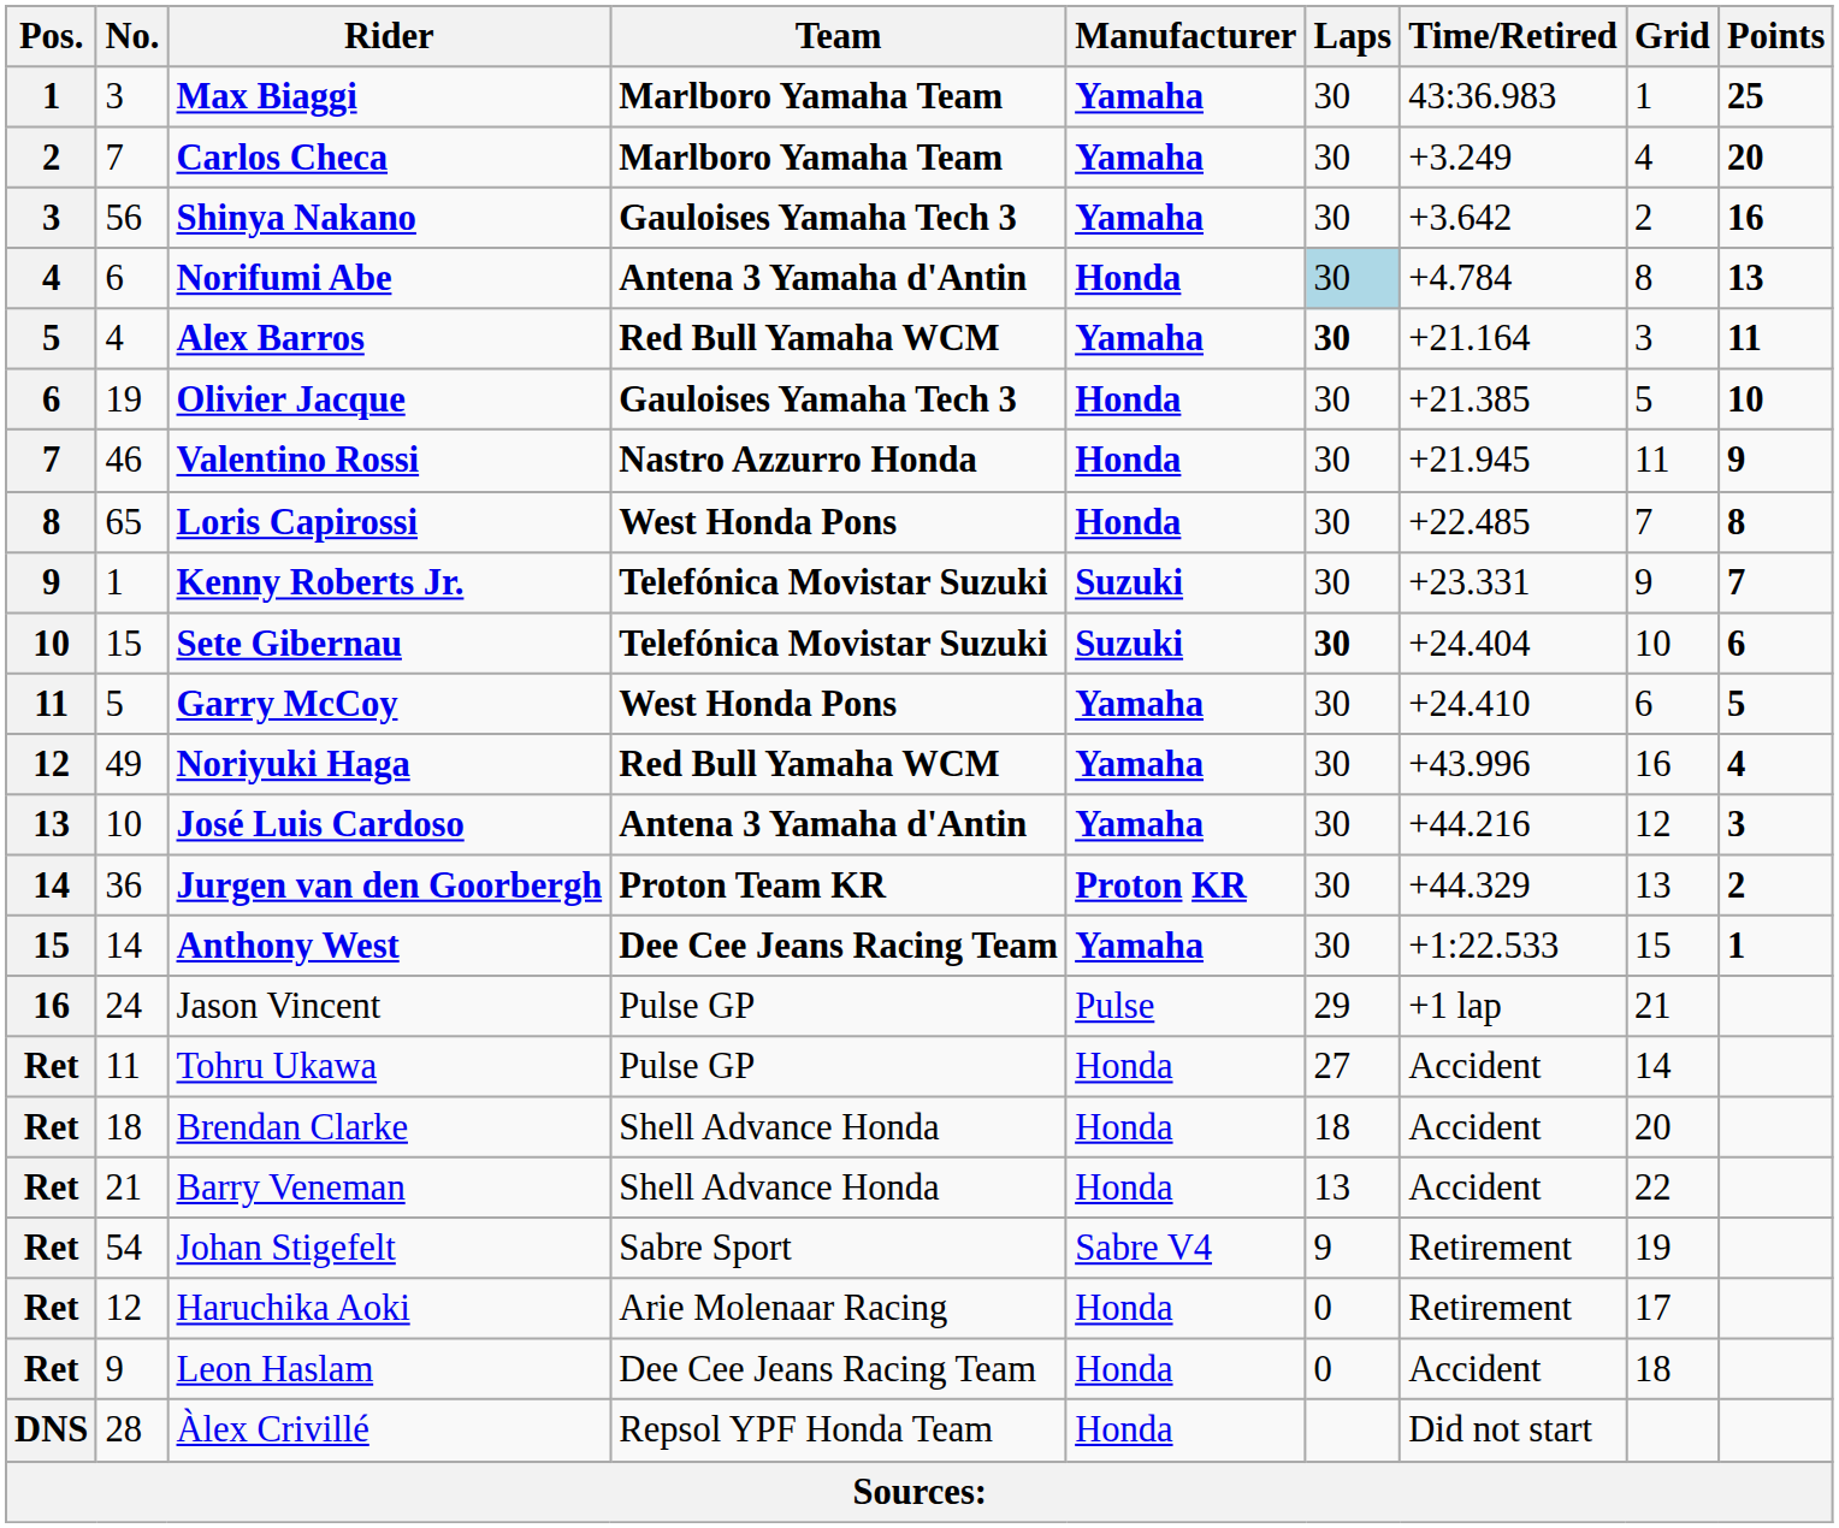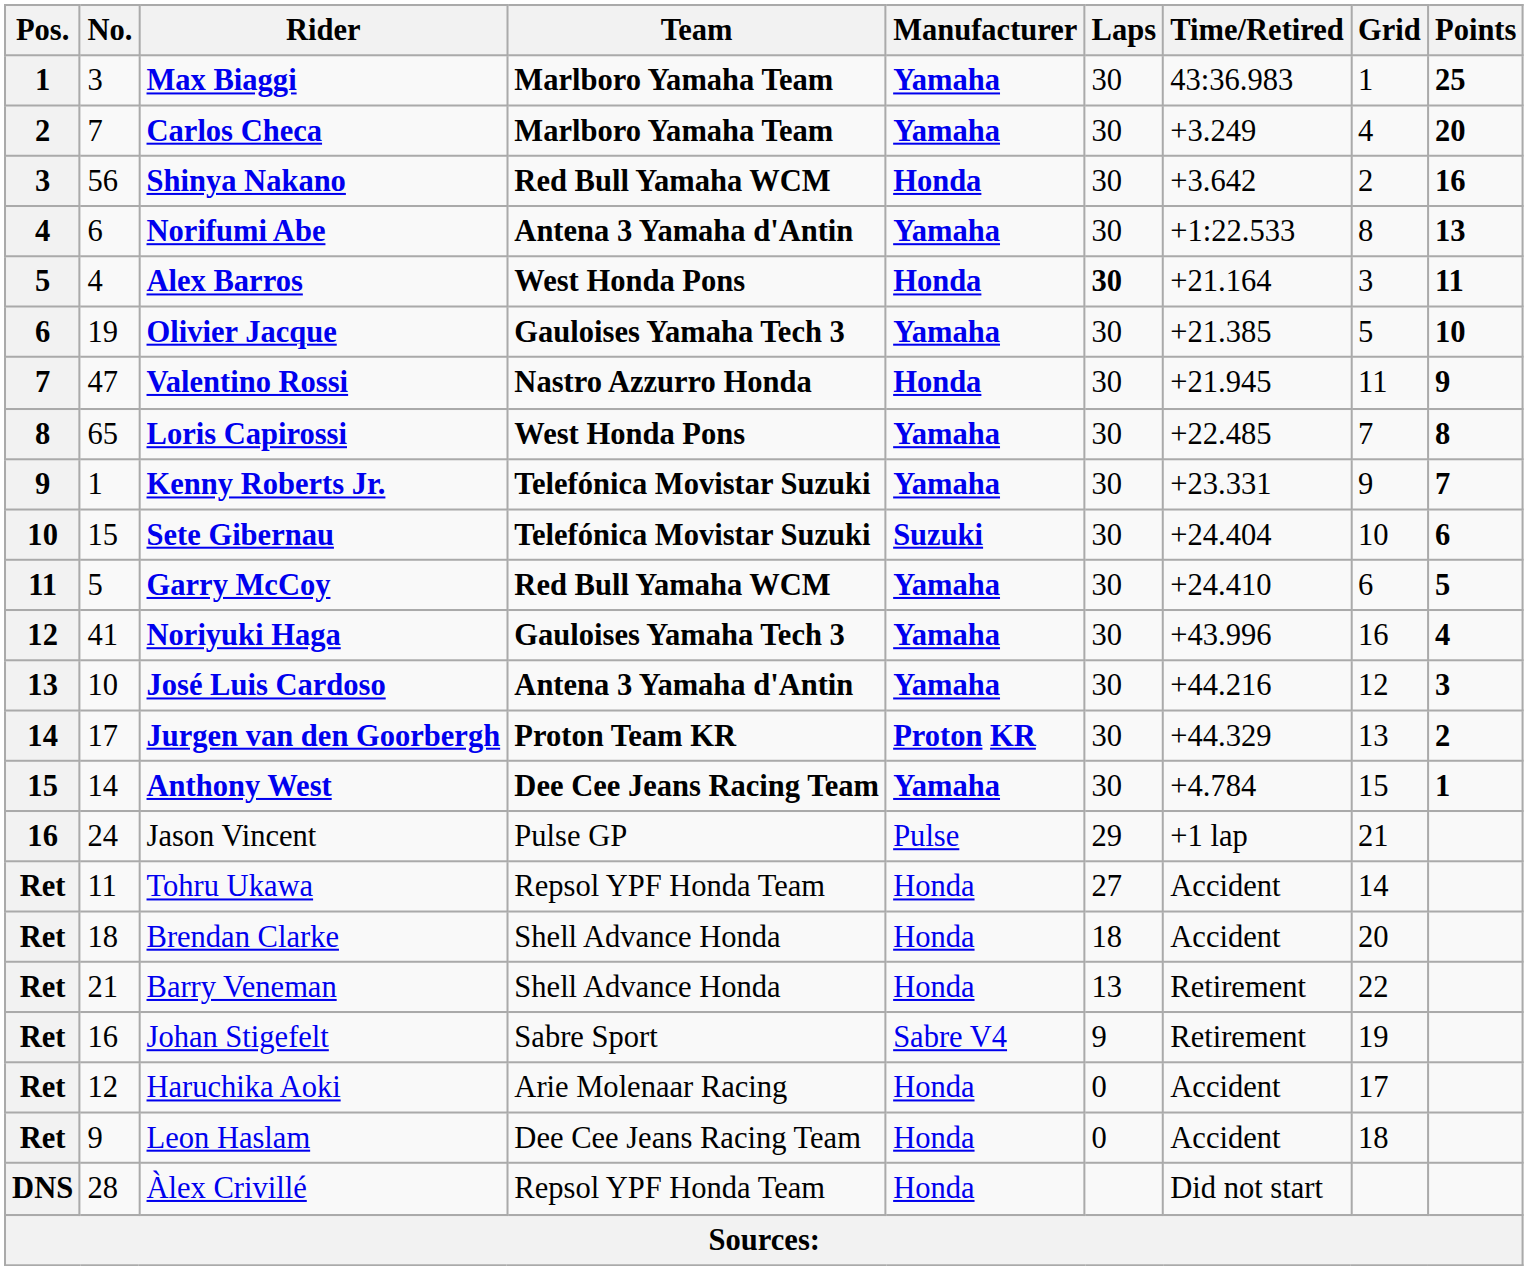 <table class="wikitable" style="font-size: 95%;">
 <tr>
 <th>Pos.</th>
 <th>No.</th>
 <th>Rider</th>
 <th>Team</th>
 <th>Manufacturer</th>
 <th>Laps</th>
 <th>Time/Retired</th>
 <th>Grid</th>
 <th>Points</th>
 </tr>
 <tr>
 <th>1</th>
 <td>3</td>
 <td> <strong><a href='#'>Max Biaggi</a></strong></td>
 <td><strong>Marlboro Yamaha Team</strong></td>
 <td><strong><a href='#'>Yamaha</a></strong></td>
 <td>30</td>
 <td>43:36.983</td>
 <td>1</td>
 <td><strong>25</strong></td>
 </tr>
 <tr>
 <th>2</th>
 <td>7</td>
 <td> <strong><a href='#'>Carlos Checa</a></strong></td>
 <td><strong>Marlboro Yamaha Team</strong></td>
 <td><strong><a href='#'>Yamaha</a></strong></td>
 <td>30</td>
 <td>+3.249</td>
 <td>4</td>
 <td><strong>20</strong></td>
 </tr>
 <tr>
 <th>3</th>
 <td>56</td>
 <td> <strong><a href='#'>Shinya Nakano</a></strong></td>
-<td><strong>Gauloises Yamaha Tech 3</strong></td>
-<td><strong><a href='#'>Yamaha</a></strong></td>
+<td><strong>Red Bull Yamaha WCM</strong></td>
+<td><strong><a href='#'>Honda</a></strong></td>
 <td>30</td>
 <td>+3.642</td>
 <td>2</td>
 <td><strong>16</strong></td>
 </tr>
 <tr>
 <th>4</th>
 <td>6</td>
 <td> <strong><a href='#'>Norifumi Abe</a></strong></td>
 <td><strong>Antena 3 Yamaha d'Antin</strong></td>
-<td><strong><a href='#'>Honda</a></strong></td>
-<td style="background: lightblue;">30</td>
-<td>+4.784</td>
+<td><strong><a href='#'>Yamaha</a></strong></td>
+<td>30</td>
+<td>+1:22.533</td>
 <td>8</td>
 <td><strong>13</strong></td>
 </tr>
 <tr>
 <th>5</th>
 <td>4</td>
 <td> <strong><a href='#'>Alex Barros</a></strong></td>
-<td><strong>Red Bull Yamaha WCM</strong></td>
-<td><strong><a href='#'>Yamaha</a></strong></td>
+<td><strong>West Honda Pons</strong></td>
+<td><strong><a href='#'>Honda</a></strong></td>
 <td><strong>30</strong></td>
 <td>+21.164</td>
 <td>3</td>
 <td><strong>11</strong></td>
 </tr>
 <tr>
 <th>6</th>
 <td>19</td>
 <td> <strong><a href='#'>Olivier Jacque</a></strong></td>
 <td><strong>Gauloises Yamaha Tech 3</strong></td>
-<td><strong><a href='#'>Honda</a></strong></td>
+<td><strong><a href='#'>Yamaha</a></strong></td>
 <td>30</td>
 <td>+21.385</td>
 <td>5</td>
 <td><strong>10</strong></td>
 </tr>
 <tr>
 <th>7</th>
-<td>46</td>
+<td>47</td>
 <td> <strong><a href='#'>Valentino Rossi</a></strong></td>
 <td><strong>Nastro Azzurro Honda</strong></td>
 <td><strong><a href='#'>Honda</a></strong></td>
 <td>30</td>
 <td>+21.945</td>
 <td>11</td>
 <td><strong>9</strong></td>
 </tr>
 <tr>
 <th>8</th>
 <td>65</td>
 <td> <strong><a href='#'>Loris Capirossi</a></strong></td>
 <td><strong>West Honda Pons</strong></td>
-<td><strong><a href='#'>Honda</a></strong></td>
+<td><strong><a href='#'>Yamaha</a></strong></td>
 <td>30</td>
 <td>+22.485</td>
 <td>7</td>
 <td><strong>8</strong></td>
 </tr>
 <tr>
 <th>9</th>
 <td>1</td>
 <td> <strong><a href='#'>Kenny Roberts Jr.</a></strong></td>
 <td><strong>Telefónica Movistar Suzuki</strong></td>
-<td><strong><a href='#'>Suzuki</a></strong></td>
+<td><strong><a href='#'>Yamaha</a></strong></td>
 <td>30</td>
 <td>+23.331</td>
 <td>9</td>
 <td><strong>7</strong></td>
 </tr>
 <tr>
 <th>10</th>
 <td>15</td>
 <td> <strong><a href='#'>Sete Gibernau</a></strong></td>
 <td><strong>Telefónica Movistar Suzuki</strong></td>
 <td><strong><a href='#'>Suzuki</a></strong></td>
-<td><strong>30</strong></td>
+<td>30</td>
 <td>+24.404</td>
 <td>10</td>
 <td><strong>6</strong></td>
 </tr>
 <tr>
 <th>11</th>
 <td>5</td>
 <td> <strong><a href='#'>Garry McCoy</a></strong></td>
-<td><strong>West Honda Pons</strong></td>
+<td><strong>Red Bull Yamaha WCM</strong></td>
 <td><strong><a href='#'>Yamaha</a></strong></td>
 <td>30</td>
 <td>+24.410</td>
 <td>6</td>
 <td><strong>5</strong></td>
 </tr>
 <tr>
 <th>12</th>
-<td>49</td>
+<td>41</td>
 <td> <strong><a href='#'>Noriyuki Haga</a></strong></td>
-<td><strong>Red Bull Yamaha WCM</strong></td>
+<td><strong>Gauloises Yamaha Tech 3</strong></td>
 <td><strong><a href='#'>Yamaha</a></strong></td>
 <td>30</td>
 <td>+43.996</td>
 <td>16</td>
 <td><strong>4</strong></td>
 </tr>
 <tr>
 <th>13</th>
 <td>10</td>
 <td> <strong><a href='#'>José Luis Cardoso</a></strong></td>
 <td><strong>Antena 3 Yamaha d'Antin</strong></td>
 <td><strong><a href='#'>Yamaha</a></strong></td>
 <td>30</td>
 <td>+44.216</td>
 <td>12</td>
 <td><strong>3</strong></td>
 </tr>
 <tr>
 <th>14</th>
-<td>36</td>
+<td>17</td>
 <td> <strong><a href='#'>Jurgen van den Goorbergh</a></strong></td>
 <td><strong>Proton Team KR</strong></td>
 <td><strong><a href='#'>Proton</a> <a href='#'>KR</a></strong></td>
 <td>30</td>
 <td>+44.329</td>
 <td>13</td>
 <td><strong>2</strong></td>
 </tr>
 <tr>
 <th>15</th>
 <td>14</td>
 <td> <strong><a href='#'>Anthony West</a></strong></td>
 <td><strong>Dee Cee Jeans Racing Team</strong></td>
 <td><strong><a href='#'>Yamaha</a></strong></td>
 <td>30</td>
-<td>+1:22.533</td>
+<td>+4.784</td>
 <td>15</td>
 <td><strong>1</strong></td>
 </tr>
 <tr>
 <th>16</th>
 <td>24</td>
 <td> Jason Vincent</td>
 <td>Pulse GP</td>
 <td><a href='#'>Pulse</a></td>
 <td>29</td>
 <td>+1 lap</td>
 <td>21</td>
 <td></td>
 </tr>
 <tr>
 <th>Ret</th>
 <td>11</td>
 <td> <a href='#'>Tohru Ukawa</a></td>
-<td>Pulse GP</td>
+<td>Repsol YPF Honda Team</td>
 <td><a href='#'>Honda</a></td>
 <td>27</td>
 <td>Accident</td>
 <td>14</td>
 <td></td>
 </tr>
 <tr>
 <th>Ret</th>
 <td>18</td>
 <td> <a href='#'>Brendan Clarke</a></td>
 <td>Shell Advance Honda</td>
 <td><a href='#'>Honda</a></td>
 <td>18</td>
 <td>Accident</td>
 <td>20</td>
 <td></td>
 </tr>
 <tr>
 <th>Ret</th>
 <td>21</td>
 <td> <a href='#'>Barry Veneman</a></td>
 <td>Shell Advance Honda</td>
 <td><a href='#'>Honda</a></td>
 <td>13</td>
-<td>Accident</td>
+<td>Retirement</td>
 <td>22</td>
 <td></td>
 </tr>
 <tr>
 <th>Ret</th>
-<td>54</td>
+<td>16</td>
 <td> <a href='#'>Johan Stigefelt</a></td>
 <td>Sabre Sport</td>
 <td><a href='#'>Sabre V4</a></td>
 <td>9</td>
 <td>Retirement</td>
 <td>19</td>
 <td></td>
 </tr>
 <tr>
 <th>Ret</th>
 <td>12</td>
 <td> <a href='#'>Haruchika Aoki</a></td>
 <td>Arie Molenaar Racing</td>
 <td><a href='#'>Honda</a></td>
 <td>0</td>
-<td>Retirement</td>
+<td>Accident</td>
 <td>17</td>
 <td></td>
 </tr>
 <tr>
 <th>Ret</th>
 <td>9</td>
 <td> <a href='#'>Leon Haslam</a></td>
 <td>Dee Cee Jeans Racing Team</td>
 <td><a href='#'>Honda</a></td>
 <td>0</td>
 <td>Accident</td>
 <td>18</td>
 <td></td>
 </tr>
 <tr>
 <th>DNS</th>
 <td>28</td>
 <td> <a href='#'>Àlex Crivillé</a></td>
 <td>Repsol YPF Honda Team</td>
 <td><a href='#'>Honda</a></td>
 <td></td>
 <td>Did not start</td>
 <td></td>
 <td></td>
 </tr>
 <tr>
 <th colspan=9>Sources: </th>
 </tr>
 </table>
